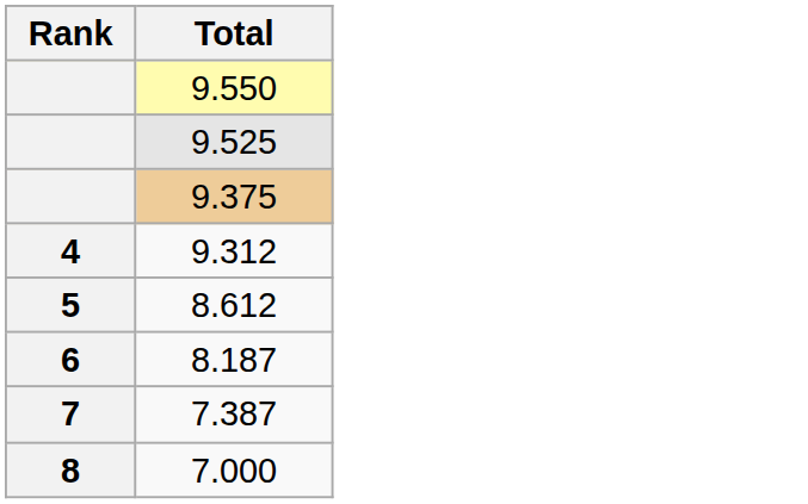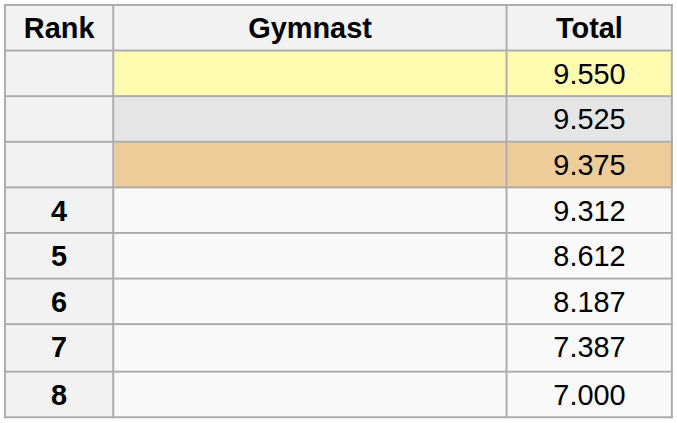 <table class="wikitable sortable" style="text-align:center; font-size:95%">
 <tr>
 <th scope="col" style="width:50px;">Rank</th>
+<th scope="col" style="width:200px;">Gymnast</th>
 <th scope="col" style="width:80px;">Total</th>
 </tr>
 <tr style="background:#fffcaf;">
 <th scope=row style="text-align:center"></th>
+<td style="text-align:left;"></td>
 <td>9.550</td>
 </tr>
 <tr style="background:#e5e5e5;">
 <th scope=row style="text-align:center"></th>
+<td style="text-align:left;"></td>
 <td>9.525</td>
 </tr>
 <tr style="background:#ec9;">
 <th scope=row style="text-align:center"></th>
+<td style="text-align:left;"></td>
 <td>9.375</td>
 </tr>
 <tr>
 <th scope=row style="text-align:center">4</th>
+<td style="text-align:left;"></td>
 <td>9.312</td>
 </tr>
 <tr>
 <th scope=row style="text-align:center">5</th>
+<td style="text-align:left;"></td>
 <td>8.612</td>
 </tr>
 <tr>
 <th scope=row style="text-align:center">6</th>
+<td style="text-align:left;"></td>
 <td>8.187</td>
 </tr>
 <tr>
 <th scope=row style="text-align:center">7</th>
+<td style="text-align:left;"></td>
 <td>7.387</td>
 </tr>
 <tr>
 <th scope=row style="text-align:center">8</th>
+<td style="text-align:left;"></td>
 <td>7.000</td>
 </tr>
 </table>
